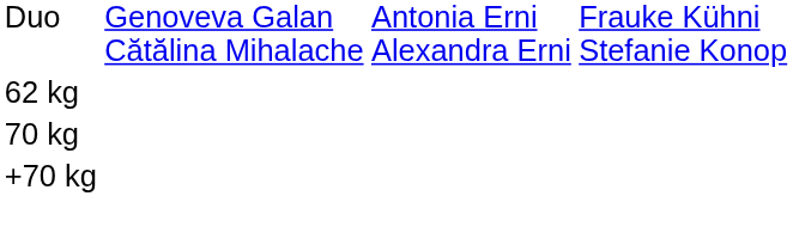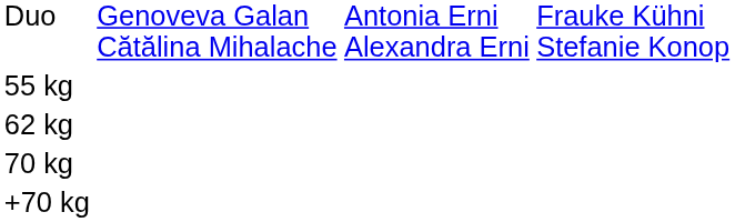 <table>
 <tr>
 <td>Duo</td>
 <td><br><a href='#'>Genoveva Galan</a><br><a href='#'>Cătălina Mihalache</a></td>
 <td><br><a href='#'>Antonia Erni</a><br><a href='#'>Alexandra Erni</a></td>
 <td><br><a href='#'>Frauke Kühni</a><br><a href='#'>Stefanie Konop</a></td>
+</tr>
+<tr>
+<td>55 kg</td>
+<td></td>
+<td></td>
+<td></td>
 </tr>
 <tr>
 <td>62 kg</td>
 <td></td>
 <td></td>
 <td></td>
 </tr>
 <tr>
 <td>70 kg</td>
 <td></td>
 <td></td>
 <td></td>
 </tr>
 <tr>
 <td>+70 kg</td>
 <td></td>
 <td></td>
 <td></td>
 </tr>
 </table>
